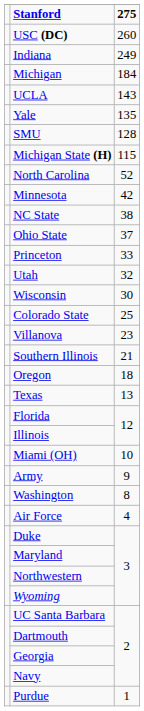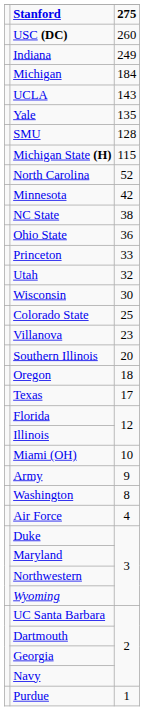 <table class="wikitable sortable" style="text-align:center">
 <tr>
 </tr>
 <tr>
 <td></td>
 <td align=left><strong><a href='#'>Stanford</a></strong></td>
 <td><strong>275</strong></td>
 </tr>
 <tr>
 <td></td>
 <td align=left><a href='#'>USC</a> <strong>(DC)</strong></td>
 <td>260</td>
 </tr>
 <tr>
 <td></td>
 <td align=left><a href='#'>Indiana</a></td>
 <td>249</td>
 </tr>
 <tr>
 <td></td>
 <td align=left><a href='#'>Michigan</a></td>
 <td>184</td>
 </tr>
 <tr>
 <td></td>
 <td align=left><a href='#'>UCLA</a></td>
 <td>143</td>
 </tr>
 <tr>
 <td></td>
 <td align=left><a href='#'>Yale</a></td>
 <td>135</td>
 </tr>
 <tr>
 <td></td>
 <td align=left><a href='#'>SMU</a></td>
 <td>128</td>
 </tr>
 <tr>
 <td></td>
 <td align=left><a href='#'>Michigan State</a> <strong>(H)</strong></td>
 <td>115</td>
 </tr>
 <tr>
 <td></td>
 <td align=left><a href='#'>North Carolina</a></td>
 <td>52</td>
 </tr>
 <tr>
 <td></td>
 <td align=left><a href='#'>Minnesota</a></td>
 <td>42</td>
 </tr>
 <tr>
 <td></td>
 <td align=left><a href='#'>NC State</a></td>
 <td>38</td>
 </tr>
 <tr>
 <td></td>
 <td align=left><a href='#'>Ohio State</a></td>
-<td>37</td>
+<td>36</td>
 </tr>
 <tr>
 <td></td>
 <td align=left><a href='#'>Princeton</a></td>
 <td>33</td>
 </tr>
 <tr>
 <td></td>
 <td align=left><a href='#'>Utah</a></td>
 <td>32</td>
 </tr>
 <tr>
 <td></td>
 <td align=left><a href='#'>Wisconsin</a></td>
 <td>30</td>
 </tr>
 <tr>
 <td></td>
 <td align=left><a href='#'>Colorado State</a></td>
 <td>25</td>
 </tr>
 <tr>
 <td></td>
 <td align=left><a href='#'>Villanova</a></td>
 <td>23</td>
 </tr>
 <tr>
 <td></td>
 <td align=left><a href='#'>Southern Illinois</a></td>
-<td>21</td>
+<td>20</td>
 </tr>
 <tr>
 <td></td>
 <td align=left><a href='#'>Oregon</a></td>
 <td>18</td>
 </tr>
 <tr>
 <td></td>
 <td align=left><a href='#'>Texas</a></td>
-<td>13</td>
+<td>17</td>
 </tr>
 <tr>
 <td rowspan=2></td>
 <td align=left><a href='#'>Florida</a></td>
 <td rowspan=2>12</td>
 </tr>
 <tr>
 <td align=left><a href='#'>Illinois</a></td>
 </tr>
 <tr>
 <td></td>
 <td align=left><a href='#'>Miami (OH)</a></td>
 <td>10</td>
 </tr>
 <tr>
 <td></td>
 <td align=left><a href='#'>Army</a></td>
 <td>9</td>
 </tr>
 <tr>
 <td></td>
 <td align=left><a href='#'>Washington</a></td>
 <td>8</td>
 </tr>
 <tr>
 <td></td>
 <td align=left><a href='#'>Air Force</a></td>
 <td>4</td>
 </tr>
 <tr>
 <td rowspan=4></td>
 <td align=left><a href='#'>Duke</a></td>
 <td rowspan=4>3</td>
 </tr>
 <tr>
 <td align=left><a href='#'>Maryland</a></td>
 </tr>
 <tr>
 <td align=left><a href='#'>Northwestern</a></td>
 </tr>
 <tr>
 <td align=left><em><a href='#'>Wyoming</a></em></td>
 </tr>
 <tr>
 <td rowspan=4></td>
 <td align=left><a href='#'>UC Santa Barbara</a></td>
 <td rowspan=4>2</td>
 </tr>
 <tr>
 <td align=left><a href='#'>Dartmouth</a></td>
 </tr>
 <tr>
 <td align=left><a href='#'>Georgia</a></td>
 </tr>
 <tr>
 <td align=left><a href='#'>Navy</a></td>
 </tr>
 <tr>
 <td></td>
 <td align=left><a href='#'>Purdue</a></td>
 <td>1</td>
 </tr>
 </table>
